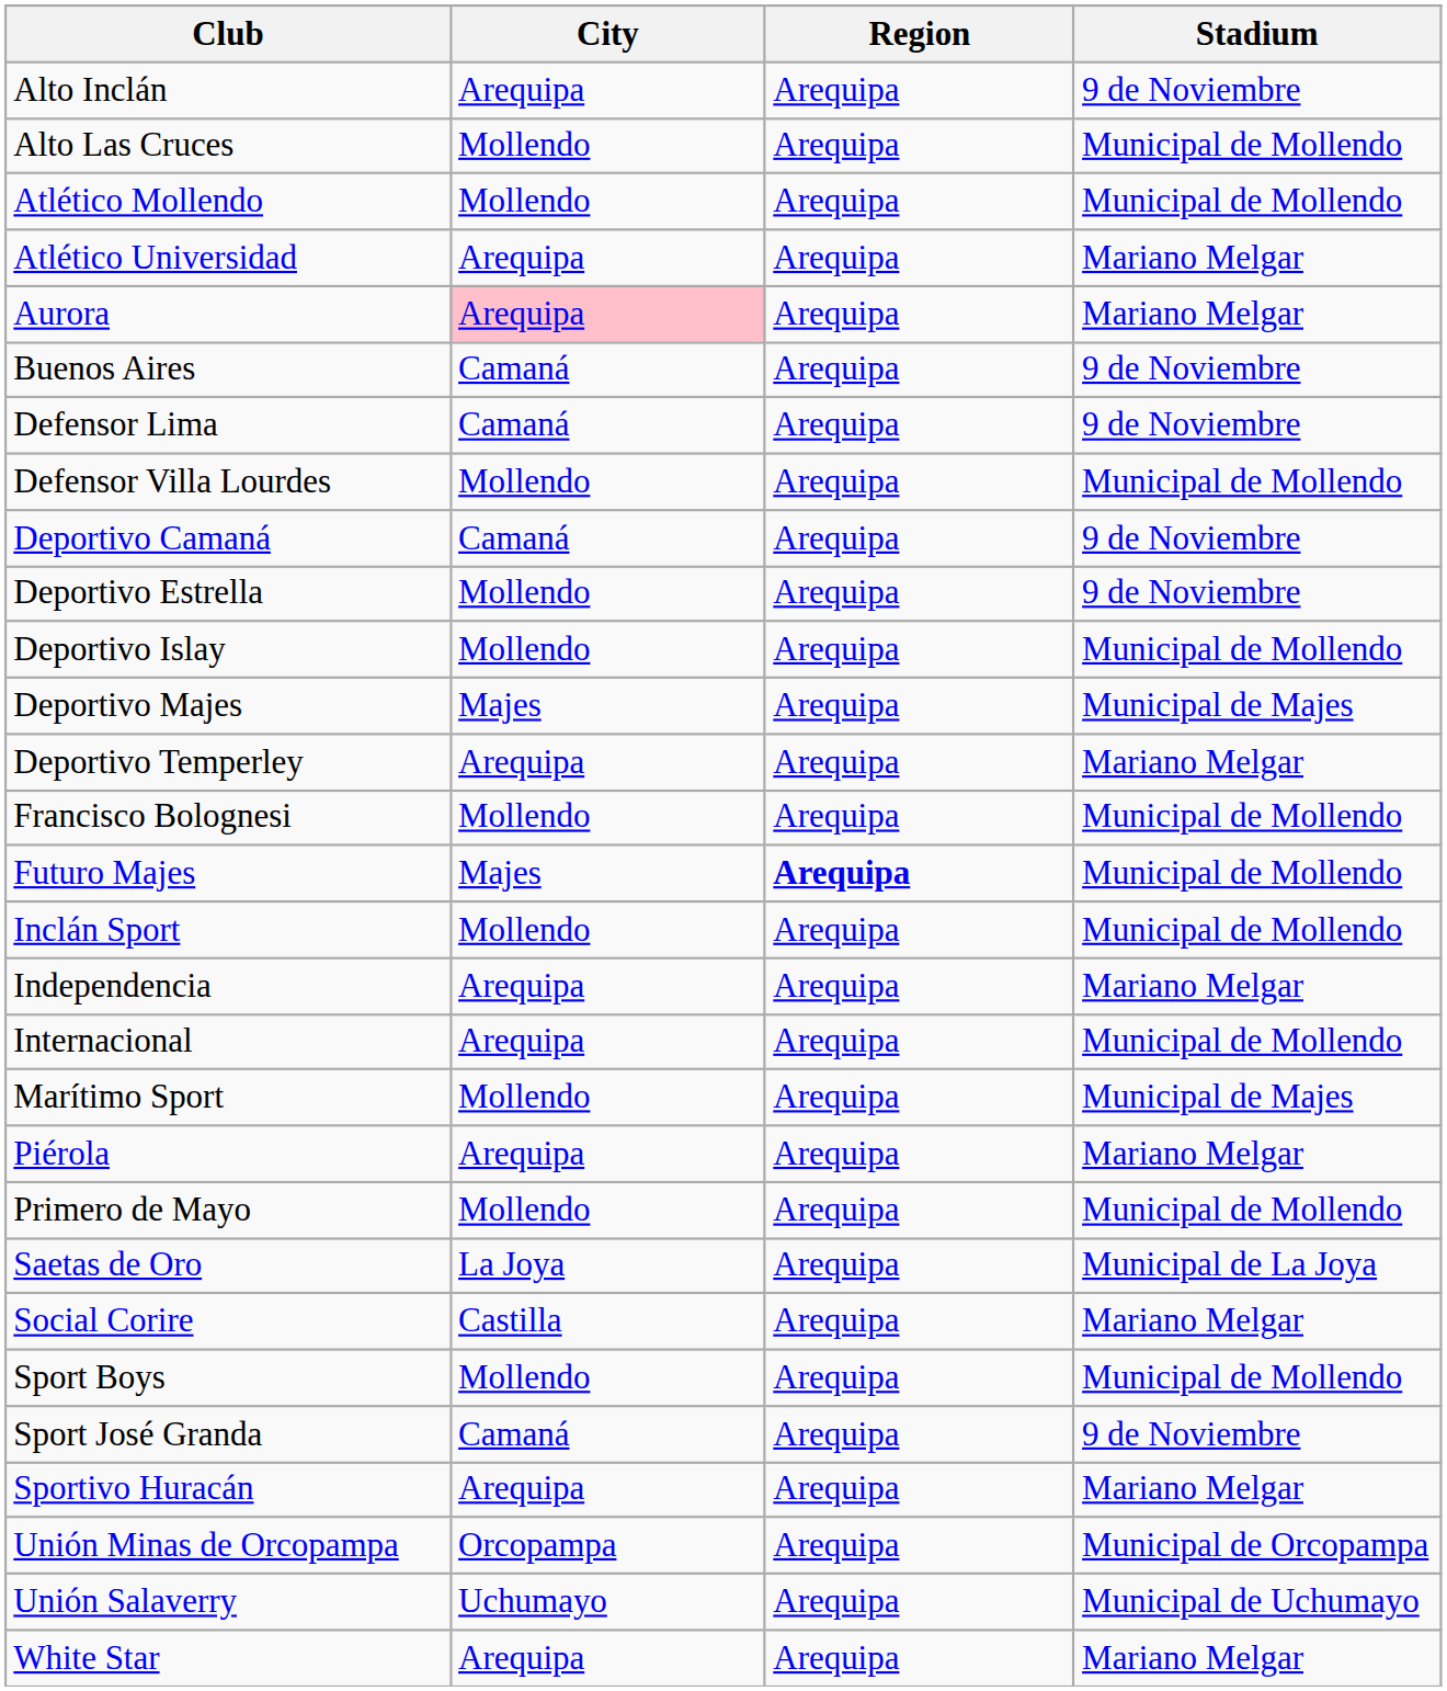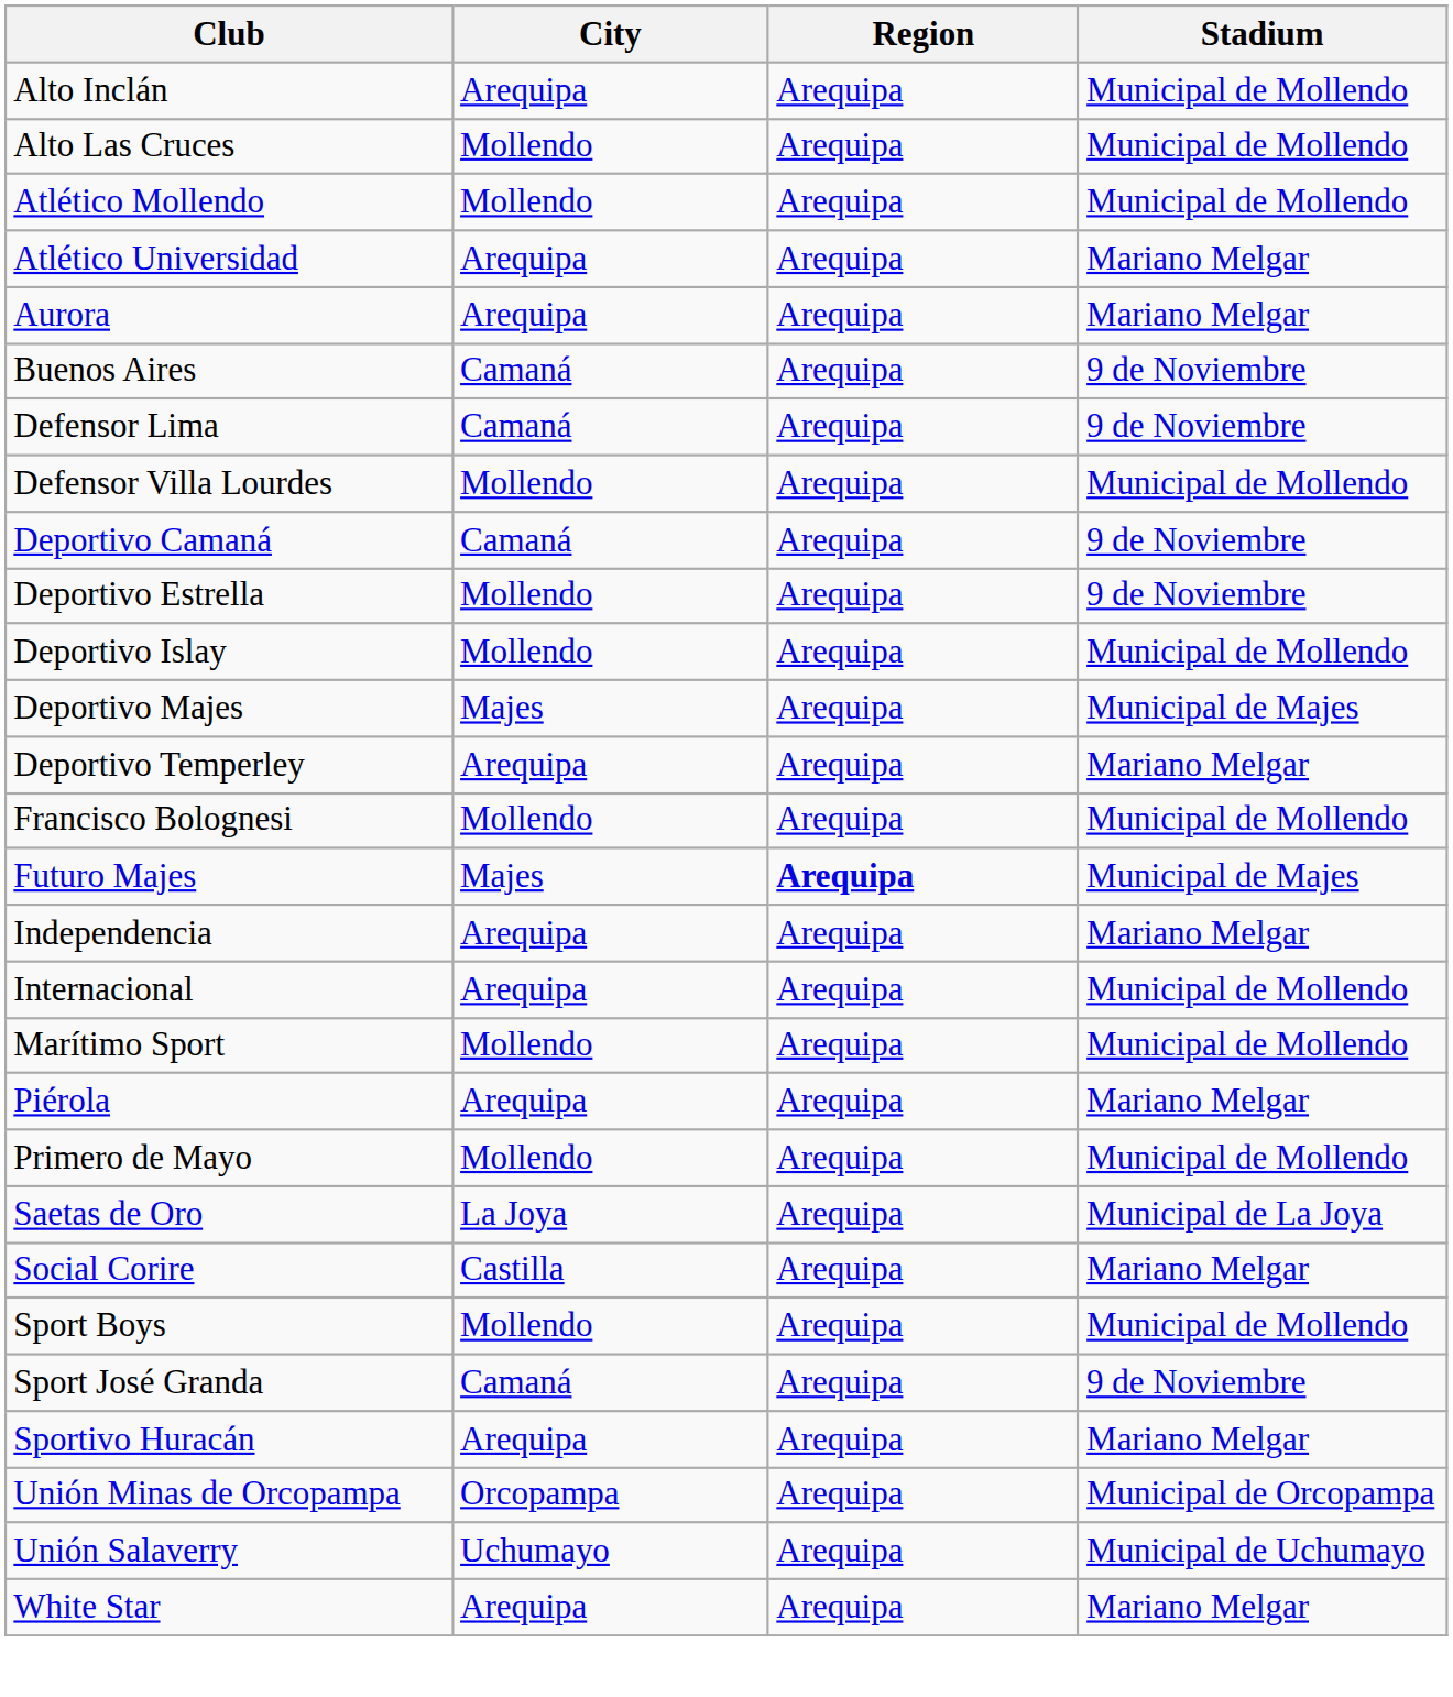 <table class="wikitable sortable" style="font-size:90%">
 <tr>
 <th width=220px>Club</th>
 <th width=150px>City</th>
 <th width=150px>Region</th>
 <th width=180px>Stadium</th>
 </tr>
 <tr>
 <td>Alto Inclán</td>
 <td><a href='#'>Arequipa</a></td>
 <td><a href='#'>Arequipa</a></td>
-<td><a href='#'>9 de Noviembre</a></td>
+<td><a href='#'>Municipal de Mollendo</a></td>
 </tr>
 <tr>
 <td>Alto Las Cruces</td>
 <td><a href='#'>Mollendo</a></td>
 <td><a href='#'>Arequipa</a></td>
 <td><a href='#'>Municipal de Mollendo</a></td>
 </tr>
 <tr>
 <td><a href='#'>Atlético Mollendo</a></td>
 <td><a href='#'>Mollendo</a></td>
 <td><a href='#'>Arequipa</a></td>
 <td><a href='#'>Municipal de Mollendo</a></td>
 </tr>
 <tr>
 <td><a href='#'>Atlético Universidad</a></td>
 <td><a href='#'>Arequipa</a></td>
 <td><a href='#'>Arequipa</a></td>
 <td><a href='#'>Mariano Melgar</a></td>
 </tr>
 <tr>
 <td><a href='#'>Aurora</a></td>
-<td style="background: pink;"><a href='#'>Arequipa</a></td>
+<td><a href='#'>Arequipa</a></td>
 <td><a href='#'>Arequipa</a></td>
 <td><a href='#'>Mariano Melgar</a></td>
 </tr>
 <tr>
 <td>Buenos Aires</td>
 <td><a href='#'>Camaná</a></td>
 <td><a href='#'>Arequipa</a></td>
 <td><a href='#'>9 de Noviembre</a></td>
 </tr>
 <tr>
 <td>Defensor Lima</td>
 <td><a href='#'>Camaná</a></td>
 <td><a href='#'>Arequipa</a></td>
 <td><a href='#'>9 de Noviembre</a></td>
 </tr>
 <tr>
 <td>Defensor Villa Lourdes</td>
 <td><a href='#'>Mollendo</a></td>
 <td><a href='#'>Arequipa</a></td>
 <td><a href='#'>Municipal de Mollendo</a></td>
 </tr>
 <tr>
 <td><a href='#'>Deportivo Camaná</a></td>
 <td><a href='#'>Camaná</a></td>
 <td><a href='#'>Arequipa</a></td>
 <td><a href='#'>9 de Noviembre</a></td>
 </tr>
 <tr>
 <td>Deportivo Estrella</td>
 <td><a href='#'>Mollendo</a></td>
 <td><a href='#'>Arequipa</a></td>
 <td><a href='#'>9 de Noviembre</a></td>
 </tr>
 <tr>
 <td>Deportivo Islay</td>
 <td><a href='#'>Mollendo</a></td>
 <td><a href='#'>Arequipa</a></td>
 <td><a href='#'>Municipal de Mollendo</a></td>
 </tr>
 <tr>
 <td>Deportivo Majes</td>
 <td><a href='#'>Majes</a></td>
 <td><a href='#'>Arequipa</a></td>
 <td><a href='#'>Municipal de Majes</a></td>
 </tr>
 <tr>
 <td>Deportivo Temperley</td>
 <td><a href='#'>Arequipa</a></td>
 <td><a href='#'>Arequipa</a></td>
 <td><a href='#'>Mariano Melgar</a></td>
 </tr>
 <tr>
 <td>Francisco Bolognesi</td>
 <td><a href='#'>Mollendo</a></td>
 <td><a href='#'>Arequipa</a></td>
 <td><a href='#'>Municipal de Mollendo</a></td>
 </tr>
 <tr>
 <td><a href='#'>Futuro Majes</a></td>
 <td><a href='#'>Majes</a></td>
 <td><strong><a href='#'>Arequipa</a></strong></td>
-<td><a href='#'>Municipal de Mollendo</a></td>
-</tr>
-<tr>
-<td><a href='#'>Inclán Sport</a></td>
-<td><a href='#'>Mollendo</a></td>
-<td><a href='#'>Arequipa</a></td>
-<td><a href='#'>Municipal de Mollendo</a></td>
+<td><a href='#'>Municipal de Majes</a></td>
 </tr>
 <tr>
 <td>Independencia</td>
 <td><a href='#'>Arequipa</a></td>
 <td><a href='#'>Arequipa</a></td>
 <td><a href='#'>Mariano Melgar</a></td>
 </tr>
 <tr>
 <td>Internacional</td>
 <td><a href='#'>Arequipa</a></td>
 <td><a href='#'>Arequipa</a></td>
 <td><a href='#'>Municipal de Mollendo</a></td>
 </tr>
 <tr>
 <td>Marítimo Sport</td>
 <td><a href='#'>Mollendo</a></td>
 <td><a href='#'>Arequipa</a></td>
-<td><a href='#'>Municipal de Majes</a></td>
+<td><a href='#'>Municipal de Mollendo</a></td>
 </tr>
 <tr>
 <td><a href='#'>Piérola</a></td>
 <td><a href='#'>Arequipa</a></td>
 <td><a href='#'>Arequipa</a></td>
 <td><a href='#'>Mariano Melgar</a></td>
 </tr>
 <tr>
 <td>Primero de Mayo</td>
 <td><a href='#'>Mollendo</a></td>
 <td><a href='#'>Arequipa</a></td>
 <td><a href='#'>Municipal de Mollendo</a></td>
 </tr>
 <tr>
 <td><a href='#'>Saetas de Oro</a></td>
 <td><a href='#'>La Joya</a></td>
 <td><a href='#'>Arequipa</a></td>
 <td><a href='#'>Municipal de La Joya</a></td>
 </tr>
 <tr>
 <td><a href='#'>Social Corire</a></td>
 <td><a href='#'>Castilla</a></td>
 <td><a href='#'>Arequipa</a></td>
 <td><a href='#'>Mariano Melgar</a></td>
 </tr>
 <tr>
 <td>Sport Boys</td>
 <td><a href='#'>Mollendo</a></td>
 <td><a href='#'>Arequipa</a></td>
 <td><a href='#'>Municipal de Mollendo</a></td>
 </tr>
 <tr>
 <td>Sport José Granda</td>
 <td><a href='#'>Camaná</a></td>
 <td><a href='#'>Arequipa</a></td>
 <td><a href='#'>9 de Noviembre</a></td>
 </tr>
 <tr>
 <td><a href='#'>Sportivo Huracán</a></td>
 <td><a href='#'>Arequipa</a></td>
 <td><a href='#'>Arequipa</a></td>
 <td><a href='#'>Mariano Melgar</a></td>
 </tr>
 <tr>
 <td><a href='#'>Unión Minas de Orcopampa</a></td>
 <td><a href='#'>Orcopampa</a></td>
 <td><a href='#'>Arequipa</a></td>
 <td><a href='#'>Municipal de Orcopampa</a></td>
 </tr>
 <tr>
 <td><a href='#'>Unión Salaverry</a></td>
 <td><a href='#'>Uchumayo</a></td>
 <td><a href='#'>Arequipa</a></td>
 <td><a href='#'>Municipal de Uchumayo</a></td>
 </tr>
 <tr>
 <td><a href='#'>White Star</a></td>
 <td><a href='#'>Arequipa</a></td>
 <td><a href='#'>Arequipa</a></td>
 <td><a href='#'>Mariano Melgar</a></td>
 </tr>
 <tr>
 </tr>
 </table>
